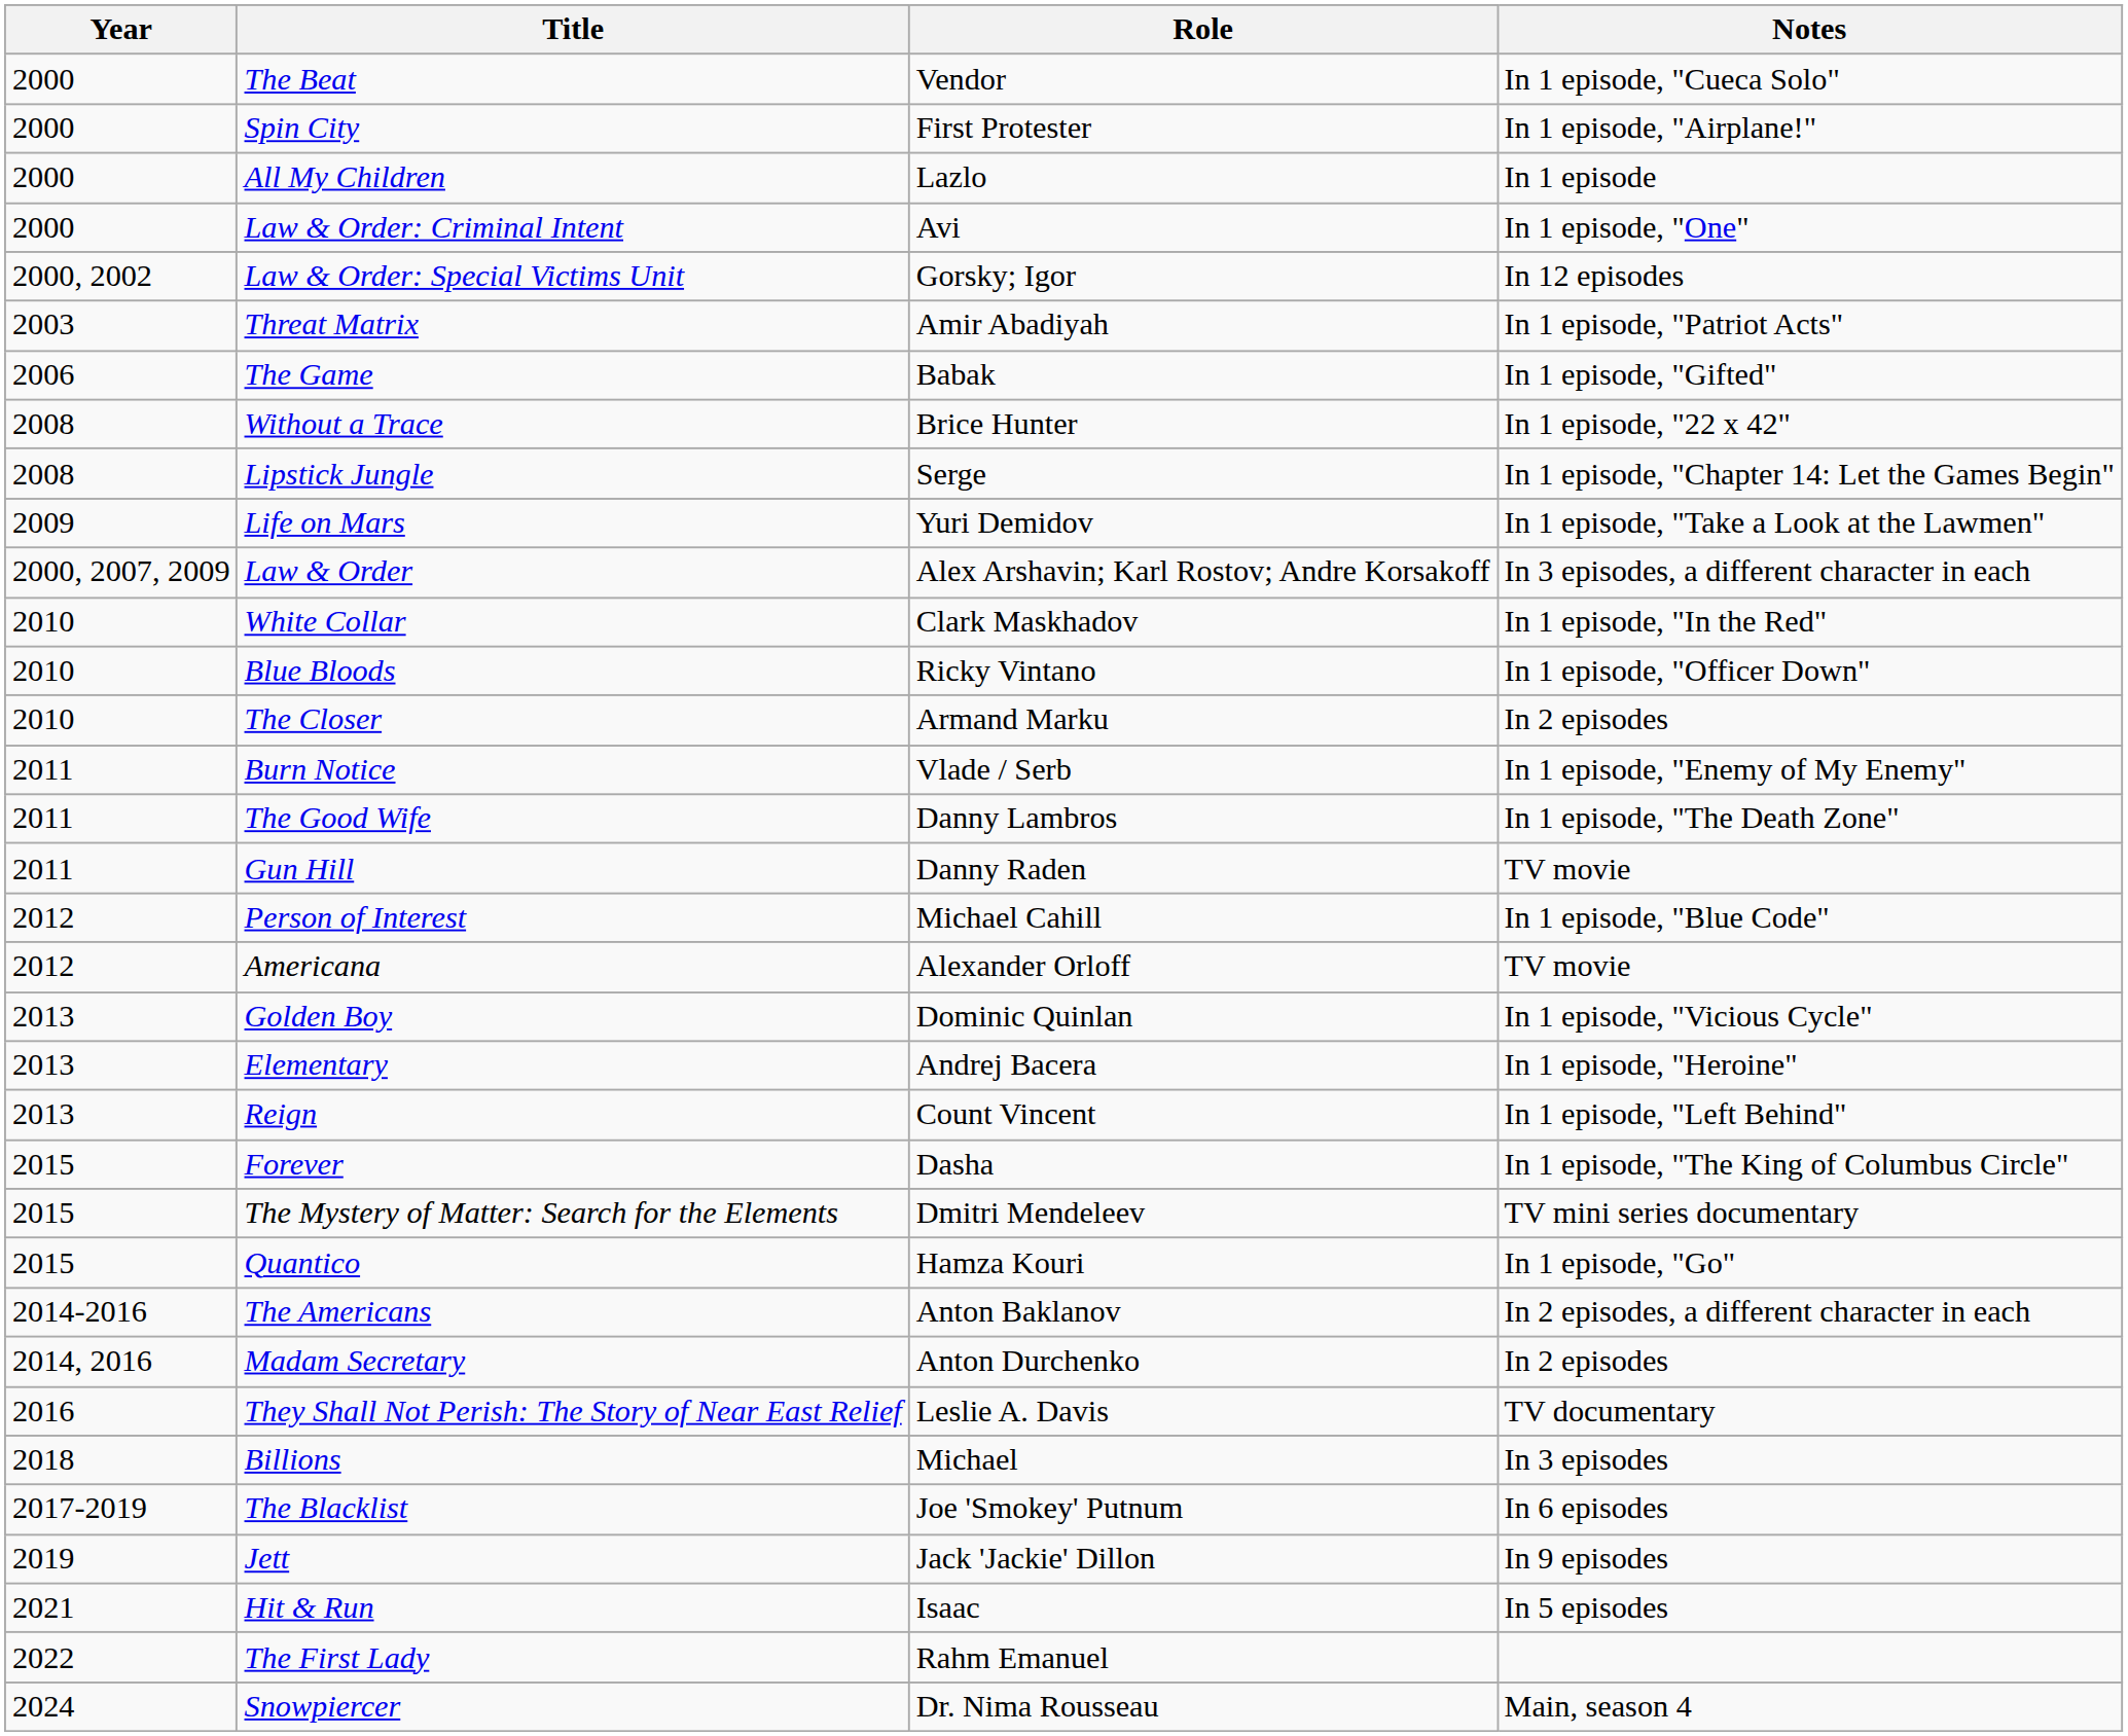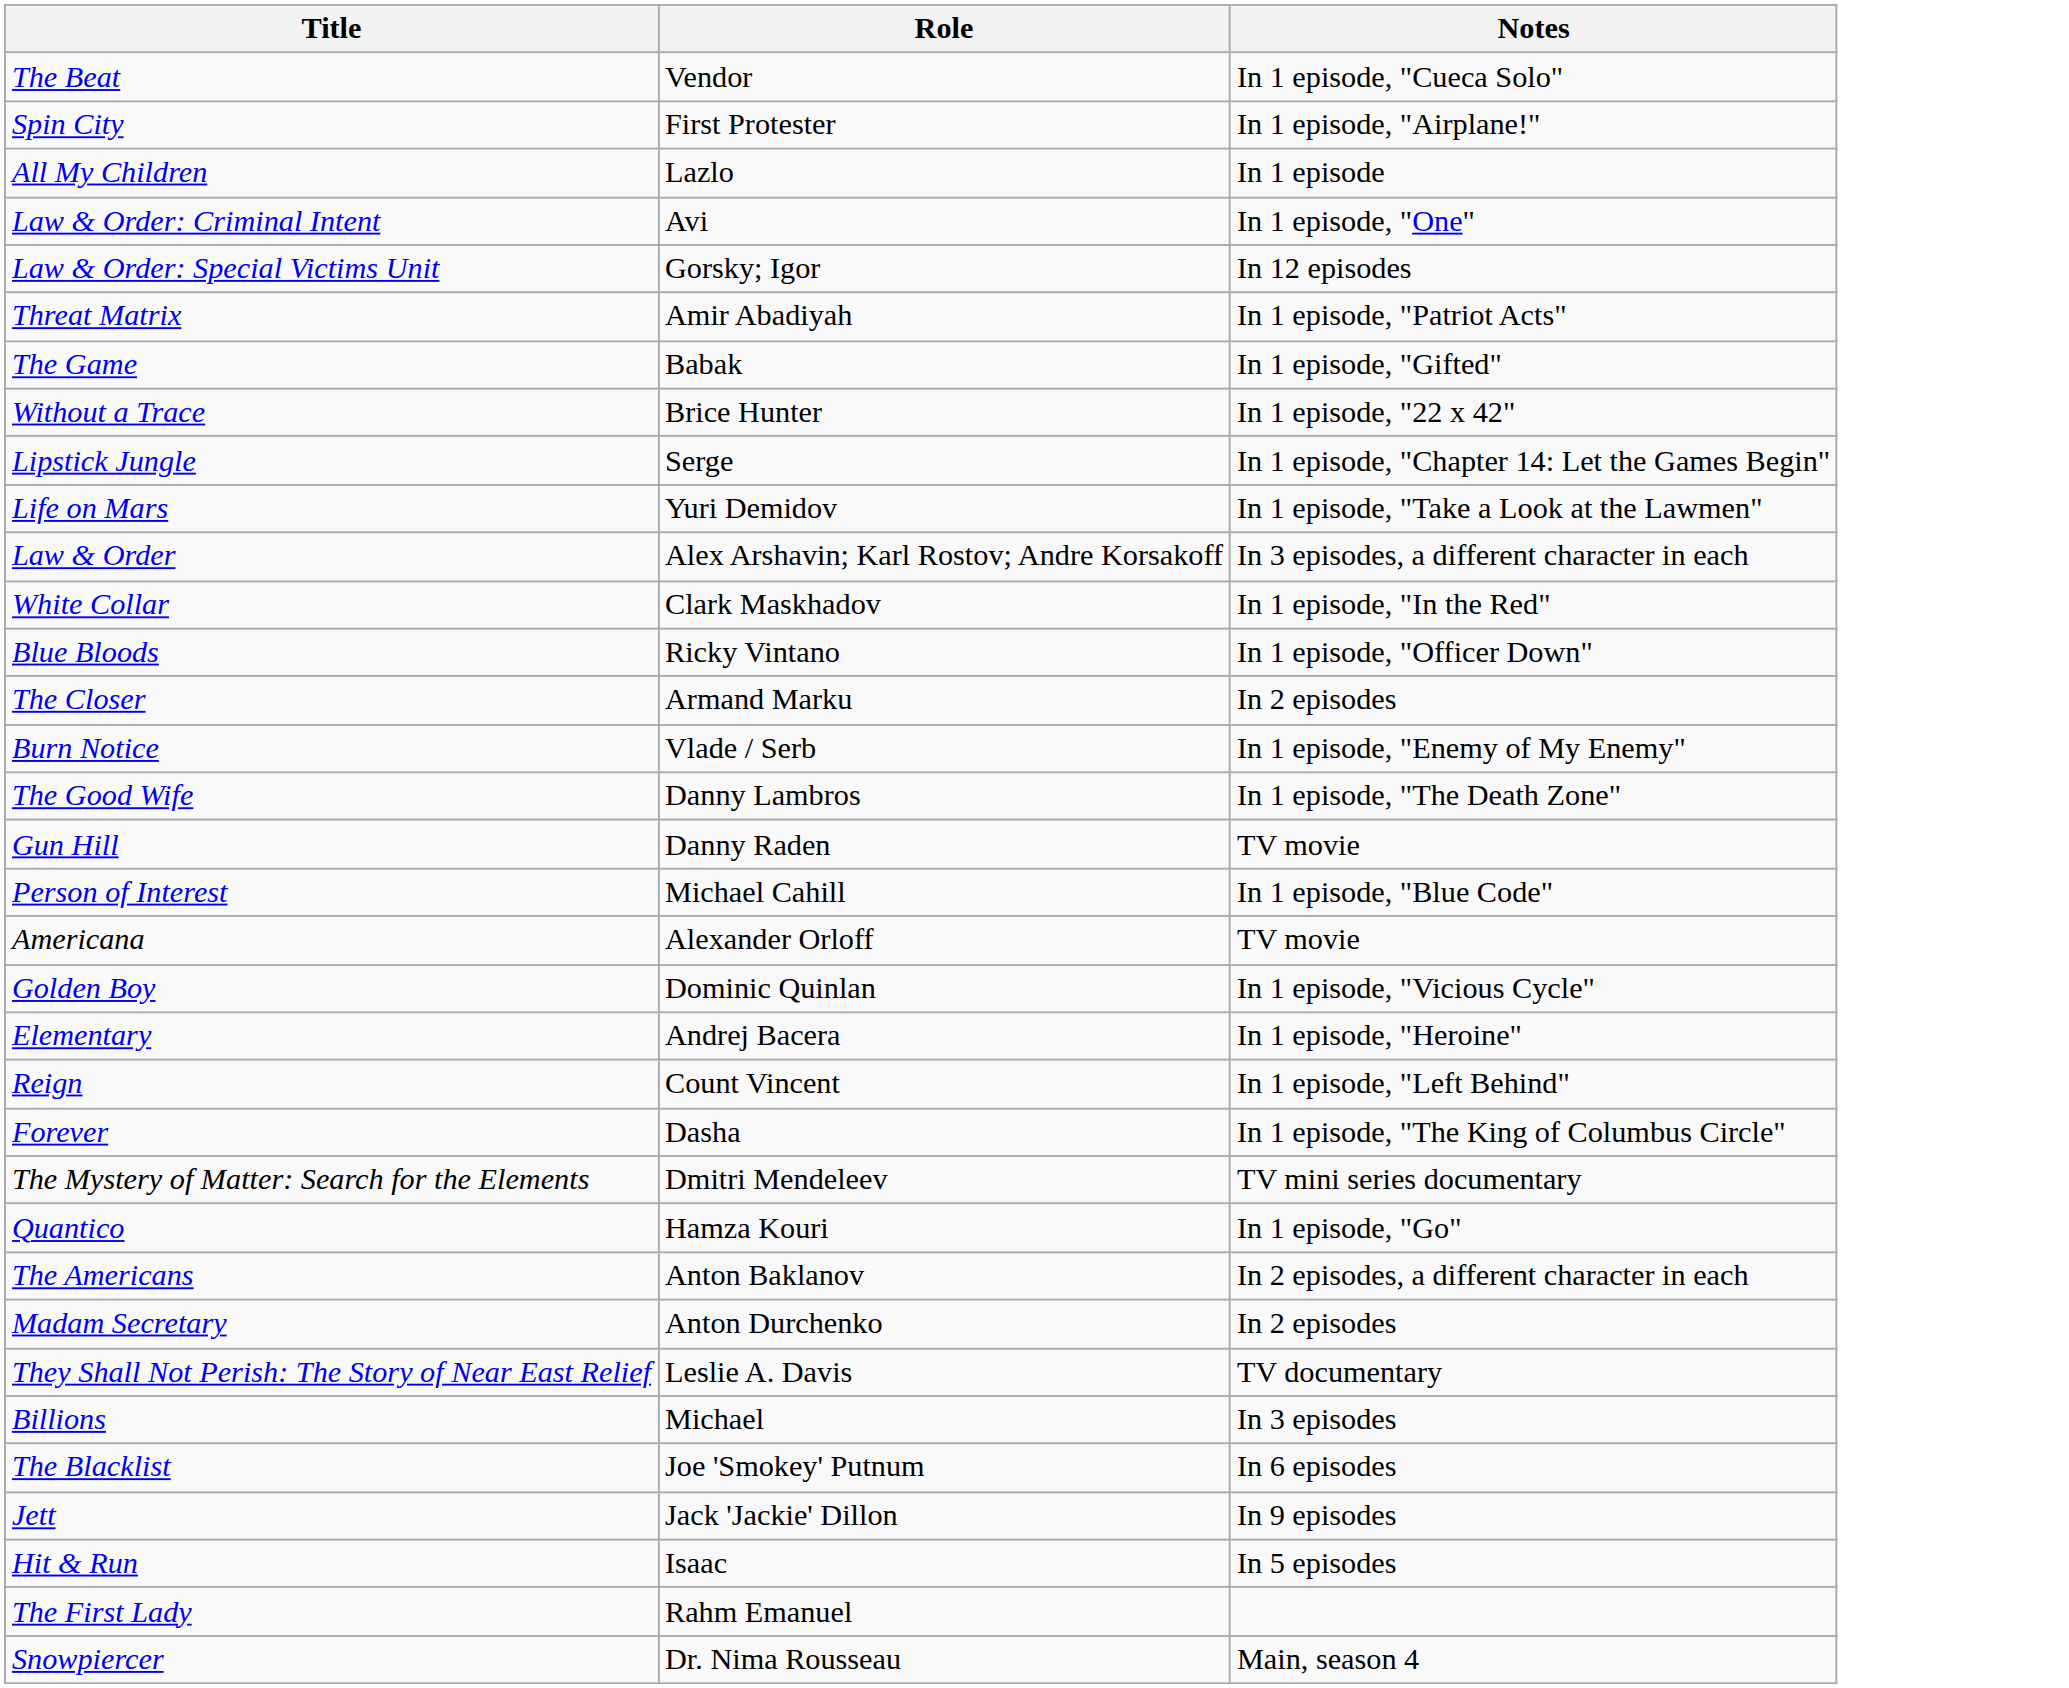 <table class="wikitable">
 <tr>
-<th>Year</th>
 <th>Title</th>
 <th>Role</th>
 <th>Notes</th>
 </tr>
 <tr>
-<td>2000</td>
 <td><em><a href='#'>The Beat</a></em></td>
 <td>Vendor</td>
 <td>In 1 episode, "Cueca Solo"</td>
 </tr>
 <tr>
-<td>2000</td>
 <td><em><a href='#'>Spin City</a></em></td>
 <td>First Protester</td>
 <td>In 1 episode, "Airplane!"</td>
 </tr>
 <tr>
-<td>2000</td>
 <td><em><a href='#'>All My Children</a></em></td>
 <td>Lazlo</td>
 <td>In 1 episode</td>
 </tr>
 <tr>
-<td>2000</td>
 <td><em><a href='#'>Law & Order: Criminal Intent</a></em></td>
 <td>Avi</td>
 <td>In 1 episode, "<a href='#'>One</a>"</td>
 </tr>
 <tr>
-<td>2000, 2002</td>
 <td><em><a href='#'>Law & Order: Special Victims Unit</a></em></td>
 <td>Gorsky; Igor</td>
 <td>In 12 episodes</td>
 </tr>
 <tr>
-<td>2003</td>
 <td><em><a href='#'>Threat Matrix</a></em></td>
 <td>Amir Abadiyah</td>
 <td>In 1 episode, "Patriot Acts"</td>
 </tr>
 <tr>
-<td>2006</td>
 <td><em><a href='#'>The Game</a></em></td>
 <td>Babak</td>
 <td>In 1 episode, "Gifted"</td>
 </tr>
 <tr>
-<td>2008</td>
 <td><em><a href='#'>Without a Trace</a></em></td>
 <td>Brice Hunter</td>
 <td>In 1 episode, "22 x 42"</td>
 </tr>
 <tr>
-<td>2008</td>
 <td><em><a href='#'>Lipstick Jungle</a></em></td>
 <td>Serge</td>
 <td>In 1 episode, "Chapter 14: Let the Games Begin"</td>
 </tr>
 <tr>
-<td>2009</td>
 <td><em><a href='#'>Life on Mars</a></em></td>
 <td>Yuri Demidov</td>
 <td>In 1 episode, "Take a Look at the Lawmen"</td>
 </tr>
 <tr>
-<td>2000, 2007, 2009</td>
 <td><em><a href='#'>Law & Order</a></em></td>
 <td>Alex Arshavin; Karl Rostov; Andre Korsakoff</td>
 <td>In 3 episodes, a different character in each</td>
 </tr>
 <tr>
-<td>2010</td>
 <td><em><a href='#'>White Collar</a></em></td>
 <td>Clark Maskhadov</td>
 <td>In 1 episode, "In the Red"</td>
 </tr>
 <tr>
-<td>2010</td>
 <td><em><a href='#'>Blue Bloods</a></em></td>
 <td>Ricky Vintano</td>
 <td>In 1 episode, "Officer Down"</td>
 </tr>
 <tr>
-<td>2010</td>
 <td><em><a href='#'>The Closer</a></em></td>
 <td>Armand Marku</td>
 <td>In 2 episodes</td>
 </tr>
 <tr>
-<td>2011</td>
 <td><em><a href='#'>Burn Notice</a></em></td>
 <td>Vlade / Serb</td>
 <td>In 1 episode, "Enemy of My Enemy"</td>
 </tr>
 <tr>
-<td>2011</td>
 <td><em><a href='#'>The Good Wife</a></em></td>
 <td>Danny Lambros</td>
 <td>In 1 episode, "The Death Zone"</td>
 </tr>
 <tr>
-<td>2011</td>
 <td><em><a href='#'>Gun Hill</a></em></td>
 <td>Danny Raden</td>
 <td>TV movie</td>
 </tr>
 <tr>
-<td>2012</td>
 <td><em><a href='#'>Person of Interest</a></em></td>
 <td>Michael Cahill</td>
 <td>In 1 episode, "Blue Code"</td>
 </tr>
 <tr>
-<td>2012</td>
 <td><em>Americana</em></td>
 <td>Alexander Orloff</td>
 <td>TV movie</td>
 </tr>
 <tr>
-<td>2013</td>
 <td><em><a href='#'>Golden Boy</a></em></td>
 <td>Dominic Quinlan</td>
 <td>In 1 episode, "Vicious Cycle"</td>
 </tr>
 <tr>
-<td>2013</td>
 <td><em><a href='#'>Elementary</a></em></td>
 <td>Andrej Bacera</td>
 <td>In 1 episode, "Heroine"</td>
 </tr>
 <tr>
-<td>2013</td>
 <td><em><a href='#'>Reign</a></em></td>
 <td>Count Vincent</td>
 <td>In 1 episode, "Left Behind"</td>
 </tr>
 <tr>
-<td>2015</td>
 <td><em><a href='#'>Forever</a></em></td>
 <td>Dasha</td>
 <td>In 1 episode, "The King of Columbus Circle"</td>
 </tr>
 <tr>
-<td>2015</td>
 <td><em>The Mystery of Matter: Search for the Elements</em></td>
 <td>Dmitri Mendeleev</td>
 <td>TV mini series documentary</td>
 </tr>
 <tr>
-<td>2015</td>
 <td><em><a href='#'>Quantico</a></em></td>
 <td>Hamza Kouri</td>
 <td>In 1 episode, "Go"</td>
 </tr>
 <tr>
-<td>2014-2016</td>
 <td><em><a href='#'>The Americans</a></em></td>
 <td>Anton Baklanov</td>
 <td>In 2 episodes, a different character in each</td>
 </tr>
 <tr>
-<td>2014, 2016</td>
 <td><em><a href='#'>Madam Secretary</a></em></td>
 <td>Anton Durchenko</td>
 <td>In 2 episodes</td>
 </tr>
 <tr>
-<td>2016</td>
 <td><em><a href='#'>They Shall Not Perish: The Story of Near East Relief</a></em></td>
 <td>Leslie A. Davis</td>
 <td>TV documentary</td>
 </tr>
 <tr>
-<td>2018</td>
 <td><em><a href='#'>Billions</a></em></td>
 <td>Michael</td>
 <td>In 3 episodes</td>
 </tr>
 <tr>
-<td>2017-2019</td>
 <td><em><a href='#'>The Blacklist</a></em></td>
 <td>Joe 'Smokey' Putnum</td>
 <td>In 6 episodes</td>
 </tr>
 <tr>
-<td>2019</td>
 <td><em><a href='#'>Jett</a></em></td>
 <td>Jack 'Jackie' Dillon</td>
 <td>In 9 episodes</td>
 </tr>
 <tr>
-<td>2021</td>
 <td><em><a href='#'>Hit & Run</a></em></td>
 <td>Isaac</td>
 <td>In 5 episodes</td>
 </tr>
 <tr>
-<td>2022</td>
 <td><em><a href='#'>The First Lady</a></em></td>
 <td>Rahm Emanuel</td>
 <td></td>
 </tr>
 <tr>
-<td>2024</td>
 <td><em><a href='#'>Snowpiercer</a></em></td>
 <td>Dr. Nima Rousseau</td>
 <td>Main, season 4</td>
 </tr>
 </table>
